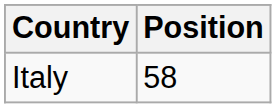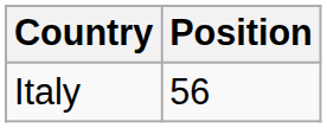 <table class="wikitable">
 <tr>
 <th>Country</th>
 <th>Position</th>
 </tr>
 <tr>
 <td>Italy</td>
-<td>58</td>
+<td>56</td>
 </tr>
 </table>
